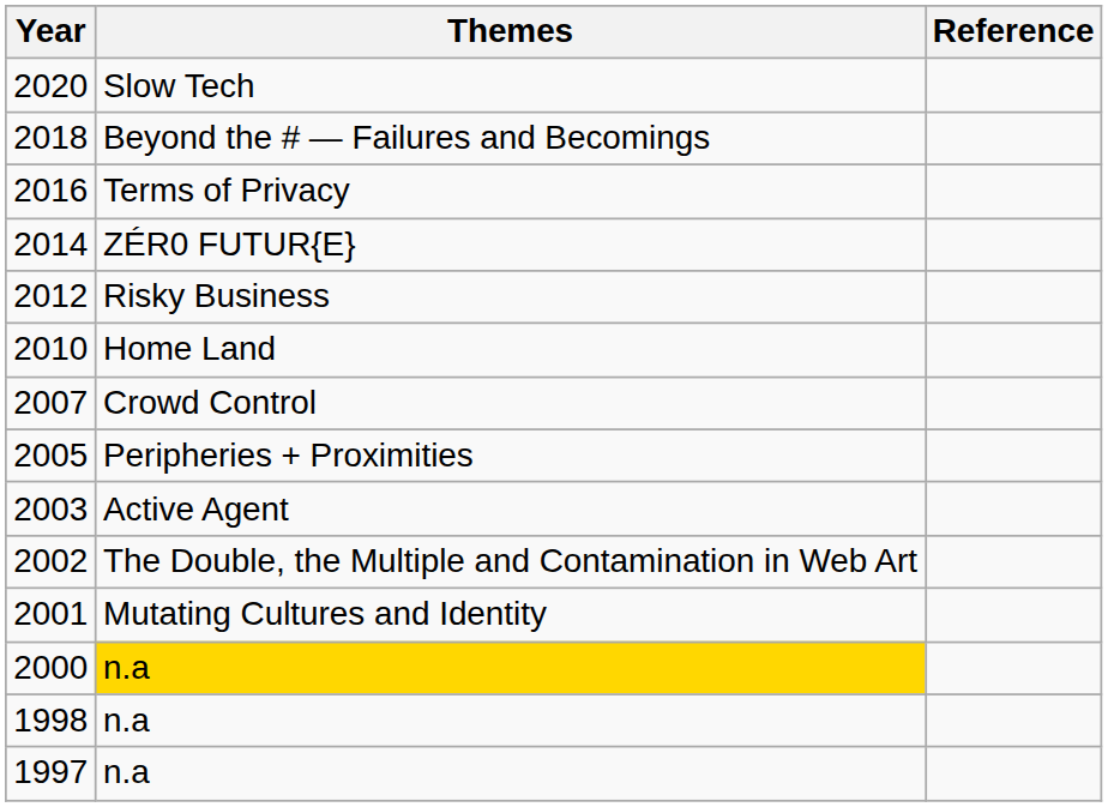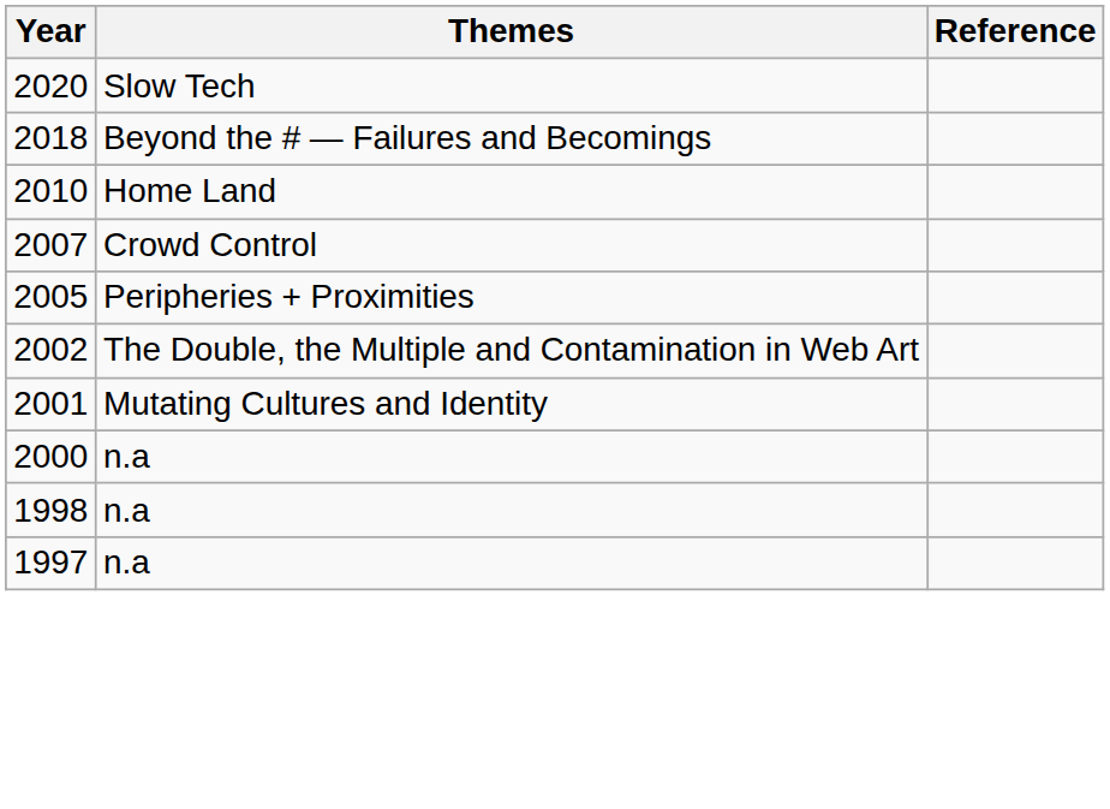 <table class="wikitable">
 <tr>
 <th>Year</th>
 <th>Themes</th>
 <th>Reference</th>
 </tr>
 <tr>
 <td>2020</td>
 <td>Slow Tech</td>
 <td></td>
 </tr>
 <tr>
 <td>2018</td>
 <td>Beyond the # — Failures and Becomings</td>
-<td></td>
-</tr>
-<tr>
-<td>2016</td>
-<td>Terms of Privacy</td>
-<td></td>
-</tr>
-<tr>
-<td>2014</td>
-<td>ZÉR0 FUTUR{E}</td>
-<td></td>
-</tr>
-<tr>
-<td>2012</td>
-<td>Risky Business</td>
 <td></td>
 </tr>
 <tr>
 <td>2010</td>
 <td>Home Land</td>
 <td></td>
 </tr>
 <tr>
 <td>2007</td>
 <td>Crowd Control</td>
 <td></td>
 </tr>
 <tr>
 <td>2005</td>
 <td>Peripheries + Proximities</td>
 <td></td>
 </tr>
 <tr>
-<td>2003</td>
-<td>Active Agent</td>
-<td></td>
-</tr>
-<tr>
 <td>2002</td>
 <td>The Double, the Multiple and Contamination in Web Art</td>
 <td></td>
 </tr>
 <tr>
 <td>2001</td>
 <td>Mutating Cultures and Identity</td>
 <td></td>
 </tr>
 <tr>
 <td>2000</td>
-<td style="background: gold;">n.a</td>
+<td>n.a</td>
 <td></td>
 </tr>
 <tr>
 <td>1998</td>
 <td>n.a</td>
 <td></td>
 </tr>
 <tr>
 <td>1997</td>
 <td>n.a</td>
 <td></td>
 </tr>
 </table>
